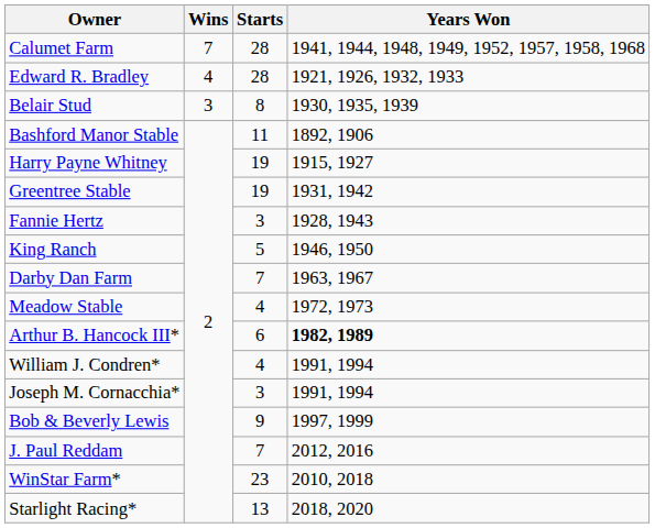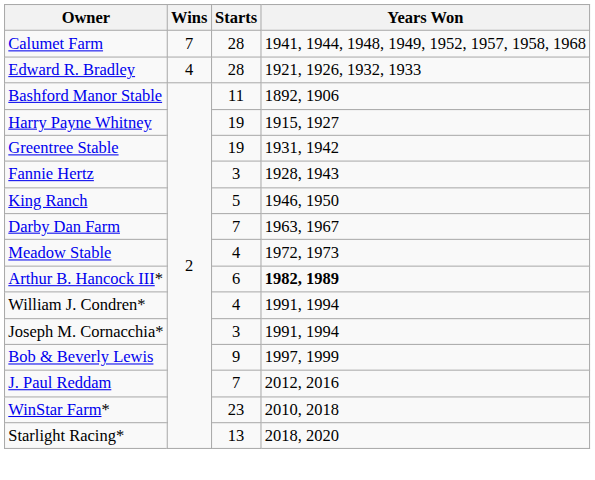 <table class="wikitable">
 <tr>
 <th>Owner</th>
 <th>Wins</th>
 <th>Starts</th>
 <th>Years Won</th>
 </tr>
 <tr>
 <td><a href='#'>Calumet Farm</a></td>
 <td style="text-align:center">7</td>
 <td style="text-align:center">28</td>
 <td>1941, 1944, 1948, 1949, 1952, 1957, 1958, 1968</td>
 </tr>
 <tr>
 <td><a href='#'>Edward R. Bradley</a></td>
 <td style=text-align:center>4</td>
 <td style="text-align:center">28</td>
 <td>1921, 1926, 1932, 1933</td>
-</tr>
-<tr>
-<td><a href='#'>Belair Stud</a></td>
-<td style=text-align:center>3</td>
-<td style="text-align:center">8</td>
-<td>1930, 1935, 1939</td>
 </tr>
 <tr>
 <td><a href='#'>Bashford Manor Stable</a></td>
 <td rowspan="14", style=text-align:center>2</td>
 <td style="text-align:center">11</td>
 <td>1892, 1906</td>
 </tr>
 <tr>
 <td><a href='#'>Harry Payne Whitney</a></td>
 <td style="text-align:center">19</td>
 <td>1915, 1927</td>
 </tr>
 <tr>
 <td><a href='#'>Greentree Stable</a></td>
 <td style="text-align:center">19</td>
 <td>1931, 1942</td>
 </tr>
 <tr>
 <td><a href='#'>Fannie Hertz</a></td>
 <td style="text-align:center">3</td>
 <td>1928, 1943</td>
 </tr>
 <tr>
 <td><a href='#'>King Ranch</a></td>
 <td style="text-align:center">5</td>
 <td>1946, 1950</td>
 </tr>
 <tr>
 <td><a href='#'>Darby Dan Farm</a></td>
 <td style="text-align:center">7</td>
 <td>1963, 1967</td>
 </tr>
 <tr>
 <td><a href='#'>Meadow Stable</a></td>
 <td style="text-align:center">4</td>
 <td>1972, 1973</td>
 </tr>
 <tr>
 <td><a href='#'>Arthur B. Hancock III</a>*</td>
 <td style="text-align:center">6</td>
 <td><strong>1982, 1989</strong></td>
 </tr>
 <tr>
 <td>William J. Condren*</td>
 <td style="text-align:center">4</td>
 <td>1991, 1994</td>
 </tr>
 <tr>
 <td>Joseph M. Cornacchia*</td>
 <td style="text-align:center">3</td>
 <td>1991, 1994</td>
 </tr>
 <tr>
 <td><a href='#'>Bob & Beverly Lewis</a></td>
 <td style="text-align:center">9</td>
 <td>1997, 1999</td>
 </tr>
 <tr>
 <td><a href='#'>J. Paul Reddam</a></td>
 <td style="text-align:center">7</td>
 <td>2012, 2016</td>
 </tr>
 <tr>
 <td><a href='#'>WinStar Farm</a>*</td>
 <td style="text-align:center">23</td>
 <td>2010, 2018</td>
 </tr>
 <tr>
 <td>Starlight Racing*</td>
 <td style="text-align:center">13</td>
 <td>2018, 2020</td>
 </tr>
 </table>
